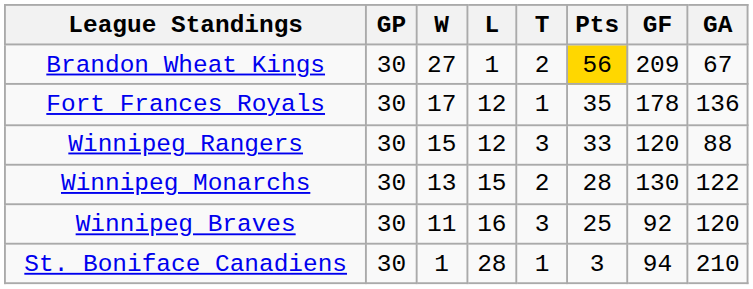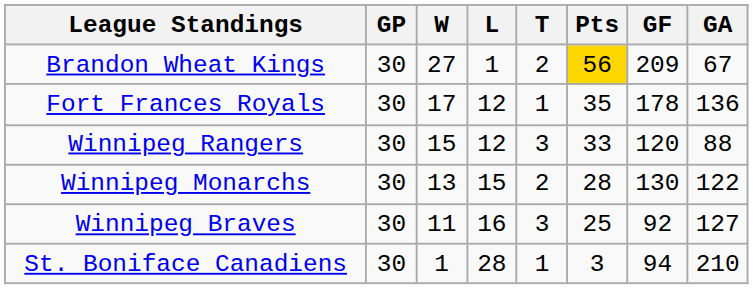 <table class="wikitable" style="text-align:center">
 <tr>
 <th width="45%">League Standings</th>
 <th width="6.25%">GP</th>
 <th width="6.25%">W</th>
 <th width="6.25%">L</th>
 <th width="6.25%">T</th>
 <th width="7.5%">Pts</th>
 <th width="7.5%">GF</th>
 <th width="7.5%">GA</th>
 </tr>
 <tr>
 <td><a href='#'>Brandon Wheat Kings</a></td>
 <td>30</td>
 <td>27</td>
 <td>1</td>
 <td>2</td>
 <td style="background: gold;">56</td>
 <td>209</td>
 <td>67</td>
 </tr>
 <tr>
 <td><a href='#'>Fort Frances Royals</a></td>
 <td>30</td>
 <td>17</td>
 <td>12</td>
 <td>1</td>
 <td>35</td>
 <td>178</td>
 <td>136</td>
 </tr>
 <tr>
 <td><a href='#'>Winnipeg Rangers</a></td>
 <td>30</td>
 <td>15</td>
 <td>12</td>
 <td>3</td>
 <td>33</td>
 <td>120</td>
 <td>88</td>
 </tr>
 <tr>
 <td><a href='#'>Winnipeg Monarchs</a></td>
 <td>30</td>
 <td>13</td>
 <td>15</td>
 <td>2</td>
 <td>28</td>
 <td>130</td>
 <td>122</td>
 </tr>
 <tr>
 <td><a href='#'>Winnipeg Braves</a></td>
 <td>30</td>
 <td>11</td>
 <td>16</td>
 <td>3</td>
 <td>25</td>
 <td>92</td>
-<td>120</td>
+<td>127</td>
 </tr>
 <tr>
 <td><a href='#'>St. Boniface Canadiens</a></td>
 <td>30</td>
 <td>1</td>
 <td>28</td>
 <td>1</td>
 <td>3</td>
 <td>94</td>
 <td>210</td>
 </tr>
 </table>
